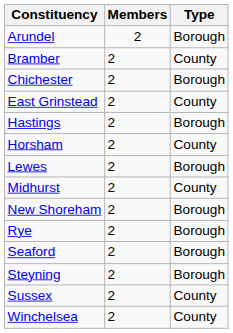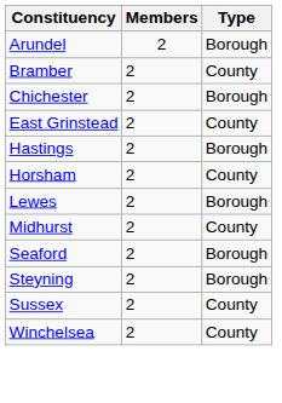 <table class="wikitable sortable">
 <tr>
 <th>Constituency</th>
 <th>Members</th>
 <th>Type</th>
 </tr>
 <tr>
 <td><a href='#'>Arundel</a></td>
 <td align="center">2</td>
 <td>Borough</td>
 </tr>
 <tr>
 <td><a href='#'>Bramber</a></td>
 <td>2</td>
 <td>County</td>
 </tr>
 <tr>
 <td><a href='#'>Chichester</a></td>
 <td>2</td>
 <td>Borough</td>
 </tr>
 <tr>
 <td><a href='#'>East Grinstead</a></td>
 <td>2</td>
 <td>County</td>
 </tr>
 <tr>
 <td><a href='#'>Hastings</a></td>
 <td>2</td>
 <td>Borough</td>
 </tr>
 <tr>
 <td><a href='#'>Horsham</a></td>
 <td>2</td>
 <td>County</td>
 </tr>
 <tr>
 <td><a href='#'>Lewes</a></td>
 <td>2</td>
 <td>Borough</td>
 </tr>
 <tr>
 <td><a href='#'>Midhurst</a></td>
 <td>2</td>
 <td>County</td>
 </tr>
 <tr>
-<td><a href='#'>New Shoreham</a></td>
-<td>2</td>
-<td>Borough</td>
-</tr>
-<tr>
-<td><a href='#'>Rye</a></td>
-<td>2</td>
-<td>Borough</td>
-</tr>
-<tr>
 <td><a href='#'>Seaford</a></td>
 <td>2</td>
 <td>Borough</td>
 </tr>
 <tr>
 <td><a href='#'>Steyning</a></td>
 <td>2</td>
 <td>Borough</td>
 </tr>
 <tr>
 <td><a href='#'>Sussex</a></td>
 <td>2</td>
 <td>County</td>
 </tr>
 <tr>
 <td><a href='#'>Winchelsea</a></td>
 <td>2</td>
 <td>County</td>
 </tr>
 </table>
